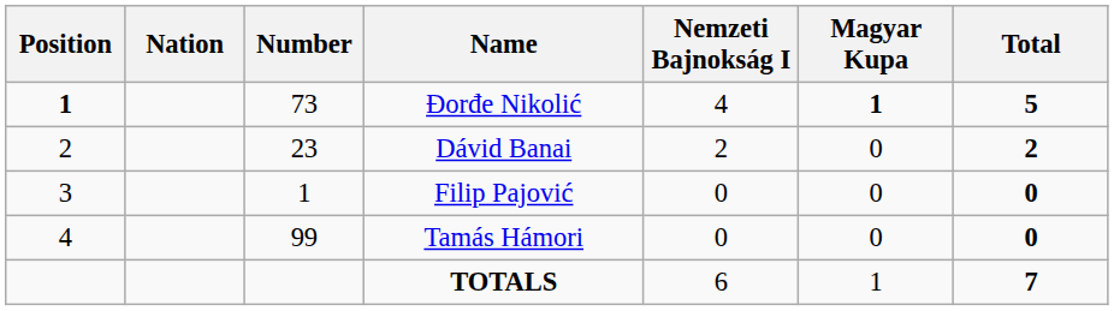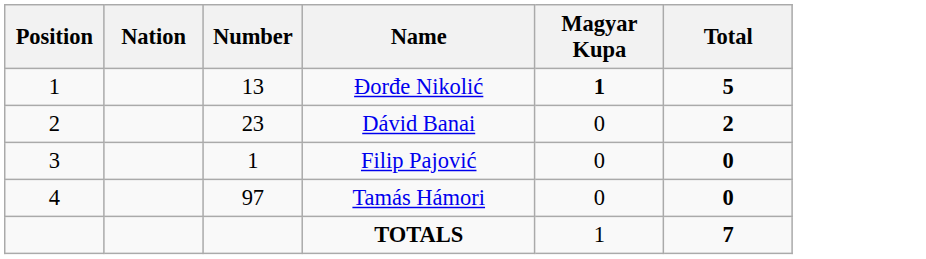 <table class="wikitable" style="font-size: 95%; text-align: center;">
 <tr>
 <th width=60>Position</th>
 <th width=60>Nation</th>
 <th width=60>Number</th>
 <th width=150>Name</th>
-<th width=80>Nemzeti Bajnokság I</th>
 <th width=80>Magyar Kupa</th>
 <th width=80>Total</th>
 </tr>
 <tr>
-<td><strong>1</strong></td>
+<td>1</td>
 <td></td>
-<td>73</td>
+<td>13</td>
 <td><a href='#'>Đorđe Nikolić</a></td>
-<td>4</td>
 <td><strong>1</strong></td>
 <td><strong>5</strong></td>
 </tr>
 <tr>
 <td>2</td>
 <td></td>
 <td>23</td>
 <td><a href='#'>Dávid Banai</a></td>
-<td>2</td>
 <td>0</td>
 <td><strong>2</strong></td>
 </tr>
 <tr>
 <td>3</td>
 <td></td>
 <td>1</td>
 <td><a href='#'>Filip Pajović</a></td>
 <td>0</td>
-<td>0</td>
 <td><strong>0</strong></td>
 </tr>
 <tr>
 <td>4</td>
 <td></td>
-<td>99</td>
+<td>97</td>
 <td><a href='#'>Tamás Hámori</a></td>
-<td>0</td>
 <td>0</td>
 <td><strong>0</strong></td>
 </tr>
 <tr>
 <td></td>
 <td></td>
 <td></td>
 <td><strong>TOTALS</strong></td>
-<td>6</td>
 <td>1</td>
 <td><strong>7</strong></td>
 </tr>
 </table>
